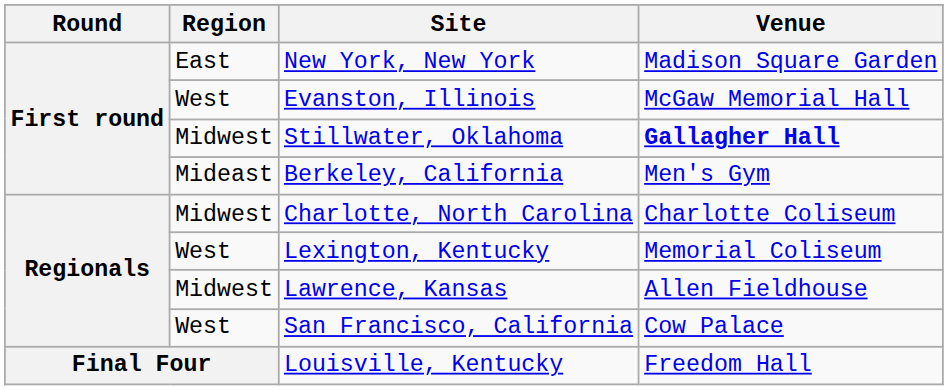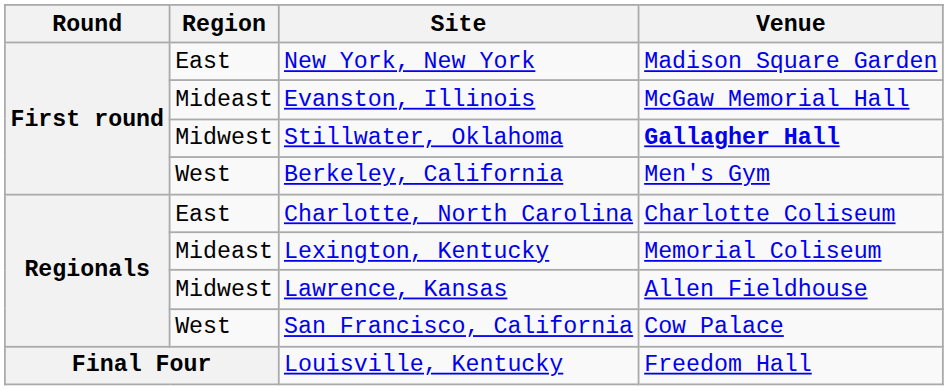 <table class="wikitable">
 <tr>
 <th>Round</th>
 <th>Region</th>
 <th>Site</th>
 <th>Venue</th>
 </tr>
 <tr>
 <th rowspan="4">First round</th>
 <td>East</td>
 <td><a href='#'>New York, New York</a></td>
 <td><a href='#'>Madison Square Garden</a></td>
 </tr>
 <tr>
-<td>West</td>
+<td>Mideast</td>
 <td><a href='#'>Evanston, Illinois</a></td>
 <td><a href='#'>McGaw Memorial Hall</a></td>
 </tr>
 <tr>
 <td>Midwest</td>
 <td><a href='#'>Stillwater, Oklahoma</a></td>
 <td><strong><a href='#'>Gallagher Hall</a></strong></td>
 </tr>
 <tr>
-<td>Mideast</td>
+<td>West</td>
 <td><a href='#'>Berkeley, California</a></td>
 <td><a href='#'>Men's Gym</a></td>
 </tr>
 <tr>
 <th rowspan="4">Regionals</th>
-<td>Midwest</td>
+<td>East</td>
 <td><a href='#'>Charlotte, North Carolina</a></td>
 <td><a href='#'>Charlotte Coliseum</a></td>
 </tr>
 <tr>
-<td>West</td>
+<td>Mideast</td>
 <td><a href='#'>Lexington, Kentucky</a></td>
 <td><a href='#'>Memorial Coliseum</a></td>
 </tr>
 <tr>
 <td>Midwest</td>
 <td><a href='#'>Lawrence, Kansas</a></td>
 <td><a href='#'>Allen Fieldhouse</a></td>
 </tr>
 <tr>
 <td>West</td>
 <td><a href='#'>San Francisco, California</a></td>
 <td><a href='#'>Cow Palace</a></td>
 </tr>
 <tr>
 <th colspan="2">Final Four</th>
 <td><a href='#'>Louisville, Kentucky</a></td>
 <td><a href='#'>Freedom Hall</a></td>
 </tr>
 </table>
